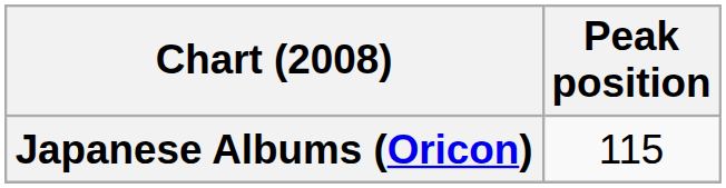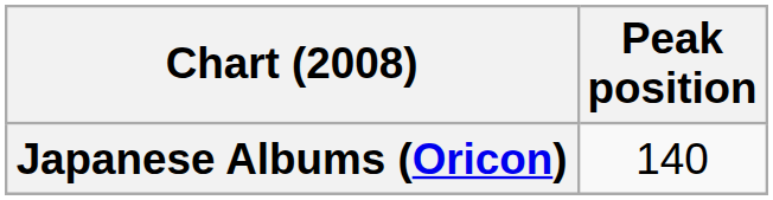 <table class="wikitable sortable plainrowheaders" style="text-align:center">
 <tr>
 <th scope="col">Chart (2008)</th>
 <th scope="col">Peak<br>position</th>
 </tr>
 <tr>
 <th scope="row">Japanese Albums (<a href='#'>Oricon</a>)</th>
-<td>115</td>
+<td>140</td>
 </tr>
 <tr>
 </tr>
 <tr>
 </tr>
 <tr>
 </tr>
 </table>
